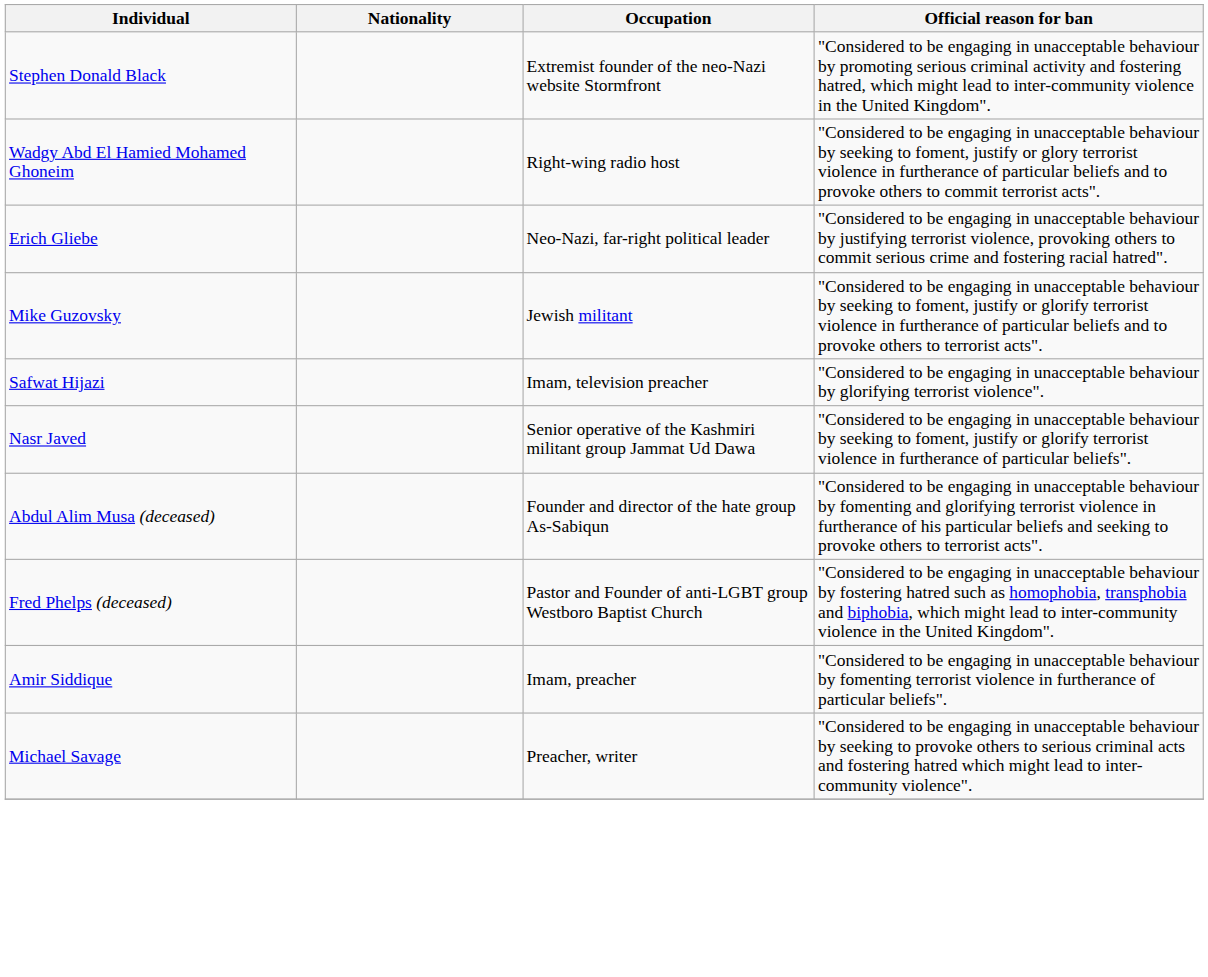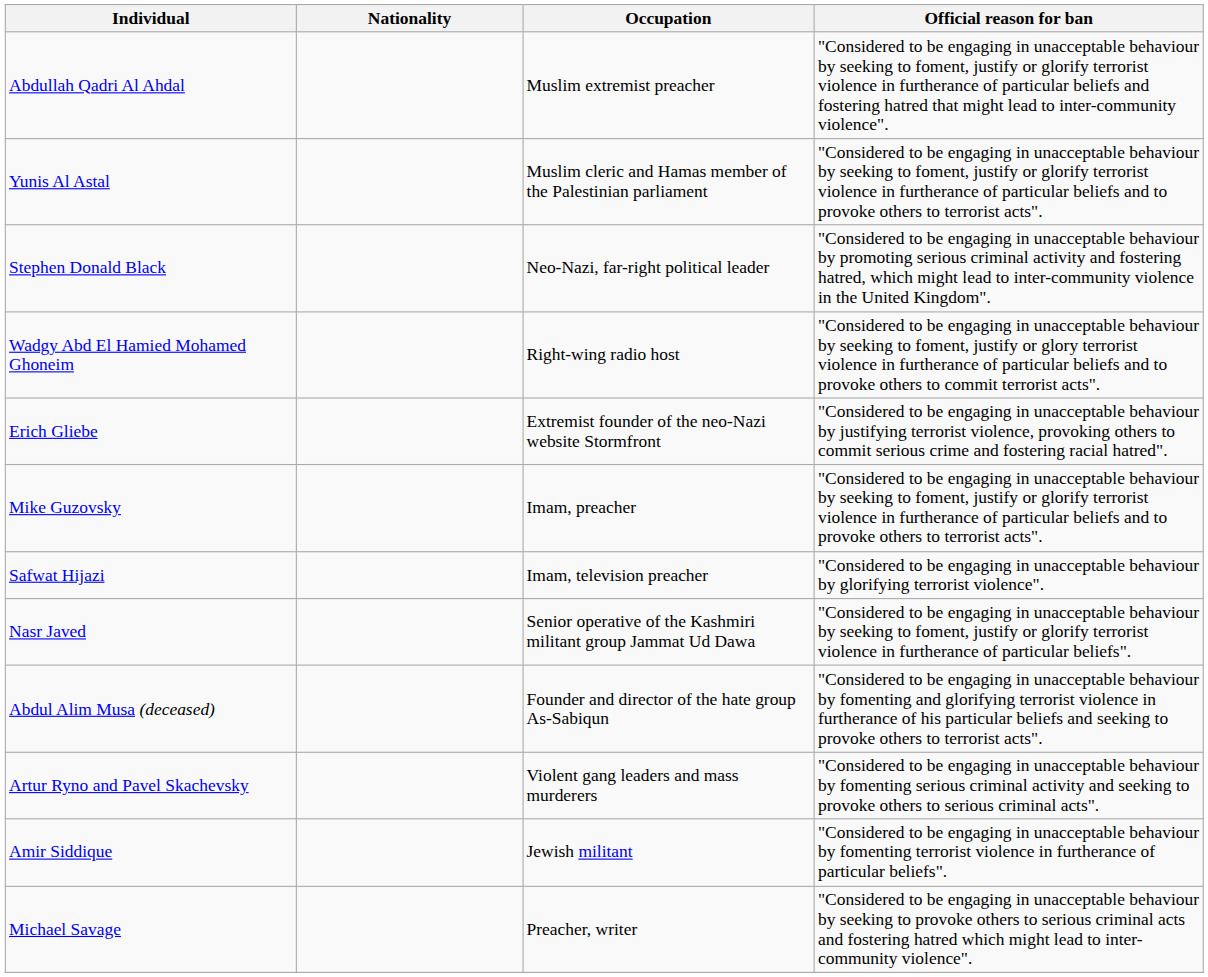 <table class="wikitable sortable" style="margin: 1em auto 1em auto">
 <tr>
 <th width=260>Individual</th>
 <th width=200>Nationality</th>
 <th width=260>Occupation</th>
 <th width=350>Official reason for ban</th>
 </tr>
 <tr>
+<td><a href='#'>Abdullah Qadri Al Ahdal</a></td>
+<td><br></td>
+<td>Muslim extremist preacher</td>
+<td>"Considered to be engaging in unacceptable behaviour by seeking to foment, justify or glorify terrorist violence in furtherance of particular beliefs and fostering hatred that might lead to inter-community violence".</td>
+</tr>
+<tr>
+<td><a href='#'>Yunis Al Astal</a></td>
+<td></td>
+<td>Muslim cleric and Hamas member of the Palestinian parliament</td>
+<td>"Considered to be engaging in unacceptable behaviour by seeking to foment, justify or glorify terrorist violence in furtherance of particular beliefs and to provoke others to terrorist acts".</td>
+</tr>
+<tr>
 <td><a href='#'>Stephen Donald Black</a></td>
 <td></td>
-<td>Extremist founder of the neo-Nazi website Stormfront</td>
+<td>Neo-Nazi, far-right political leader</td>
 <td>"Considered to be engaging in unacceptable behaviour by promoting serious criminal activity and fostering hatred, which might lead to inter-community violence in the United Kingdom".</td>
 </tr>
 <tr>
 <td><a href='#'>Wadgy Abd El Hamied Mohamed Ghoneim</a></td>
 <td></td>
 <td>Right-wing radio host</td>
 <td>"Considered to be engaging in unacceptable behaviour by seeking to foment, justify or glory terrorist violence in furtherance of particular beliefs and to provoke others to commit terrorist acts".</td>
 </tr>
 <tr>
 <td><a href='#'>Erich Gliebe</a></td>
 <td></td>
-<td>Neo-Nazi, far-right political leader</td>
+<td>Extremist founder of the neo-Nazi website Stormfront</td>
 <td>"Considered to be engaging in unacceptable behaviour by justifying terrorist violence, provoking others to commit serious crime and fostering racial hatred".</td>
 </tr>
 <tr>
 <td><a href='#'>Mike Guzovsky</a></td>
 <td><br></td>
-<td>Jewish <a href='#'>militant</a></td>
+<td>Imam, preacher</td>
 <td>"Considered to be engaging in unacceptable behaviour by seeking to foment, justify or glorify terrorist violence in furtherance of particular beliefs and to provoke others to terrorist acts".</td>
 </tr>
 <tr>
 <td><a href='#'>Safwat Hijazi</a></td>
 <td></td>
 <td>Imam, television preacher</td>
 <td>"Considered to be engaging in unacceptable behaviour by glorifying terrorist violence".</td>
 </tr>
 <tr>
 <td><a href='#'>Nasr Javed</a></td>
 <td></td>
 <td>Senior operative of the Kashmiri militant group Jammat Ud Dawa</td>
 <td>"Considered to be engaging in unacceptable behaviour by seeking to foment, justify or glorify terrorist violence in furtherance of particular beliefs".</td>
 </tr>
 <tr>
 <td><a href='#'>Abdul Alim Musa</a> <em>(deceased)</em></td>
 <td></td>
 <td>Founder and director of the hate group As-Sabiqun</td>
 <td>"Considered to be engaging in unacceptable behaviour by fomenting and glorifying terrorist violence in furtherance of his particular beliefs and seeking to provoke others to terrorist acts".</td>
 </tr>
 <tr>
-<td><a href='#'>Fred Phelps</a> <em>(deceased)</em></td>
+<td><a href='#'>Artur Ryno and Pavel Skachevsky</a></td>
 <td></td>
-<td>Pastor and Founder of anti-LGBT group Westboro Baptist Church</td>
-<td>"Considered to be engaging in unacceptable behaviour by fostering hatred such as <a href='#'>homophobia</a>, <a href='#'>transphobia</a> and <a href='#'>biphobia</a>, which might lead to inter-community violence in the United Kingdom".</td>
+<td>Violent gang leaders and mass murderers</td>
+<td>"Considered to be engaging in unacceptable behaviour by fomenting serious criminal activity and seeking to provoke others to serious criminal acts".</td>
 </tr>
 <tr>
 <td><a href='#'>Amir Siddique</a></td>
 <td></td>
-<td>Imam, preacher</td>
+<td>Jewish <a href='#'>militant</a></td>
 <td>"Considered to be engaging in unacceptable behaviour by fomenting terrorist violence in furtherance of particular beliefs".</td>
 </tr>
 <tr>
 <td><a href='#'>Michael Savage</a></td>
 <td></td>
 <td>Preacher, writer</td>
 <td>"Considered to be engaging in unacceptable behaviour by seeking to provoke others to serious criminal acts and fostering hatred which might lead to inter-community violence".</td>
 </tr>
 <tr>
 </tr>
 </table>
